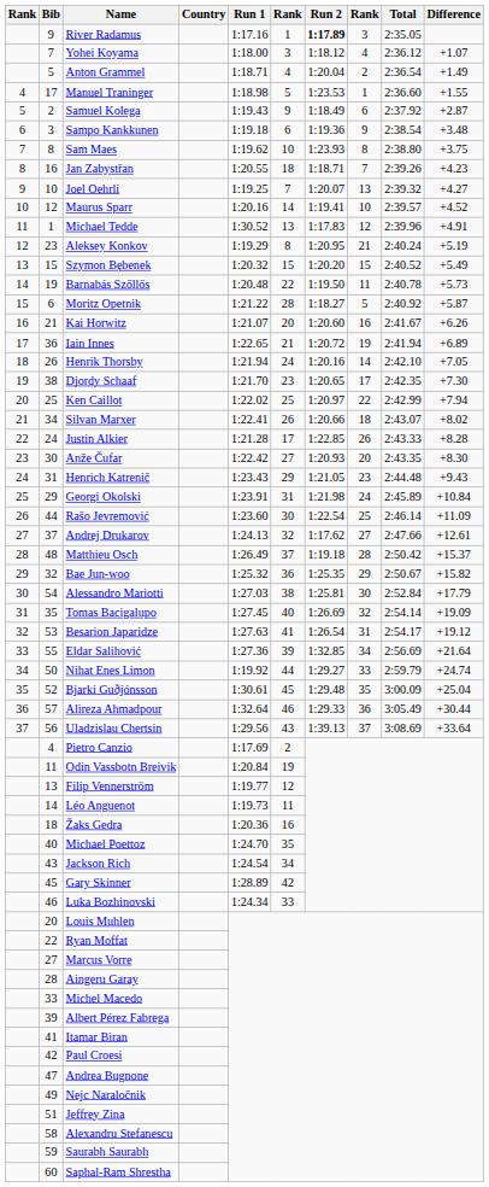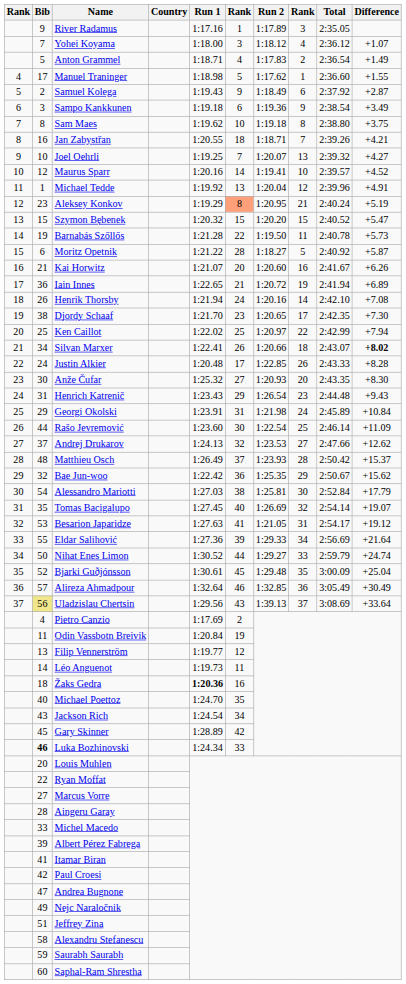 <table class="wikitable sortable" style="text-align:center">
 <tr>
 <th>Rank</th>
 <th>Bib</th>
 <th>Name</th>
 <th>Country</th>
 <th>Run 1</th>
 <th>Rank</th>
 <th>Run 2</th>
 <th>Rank</th>
 <th>Total</th>
 <th>Difference</th>
 </tr>
 <tr>
 <td></td>
 <td>9</td>
 <td align=left><a href='#'>River Radamus</a></td>
 <td align=left></td>
 <td>1:17.16</td>
 <td>1</td>
-<td><strong>1:17.89</strong></td>
+<td>1:17.89</td>
 <td>3</td>
 <td>2:35.05</td>
 <td></td>
 </tr>
 <tr>
 <td></td>
 <td>7</td>
 <td align=left><a href='#'>Yohei Koyama</a></td>
 <td align=left></td>
 <td>1:18.00</td>
 <td>3</td>
 <td>1:18.12</td>
 <td>4</td>
 <td>2:36.12</td>
 <td>+1.07</td>
 </tr>
 <tr>
 <td></td>
 <td>5</td>
 <td align=left><a href='#'>Anton Grammel</a></td>
 <td align=left></td>
 <td>1:18.71</td>
 <td>4</td>
-<td>1:20.04</td>
+<td>1:17.83</td>
 <td>2</td>
 <td>2:36.54</td>
 <td>+1.49</td>
 </tr>
 <tr>
 <td>4</td>
 <td>17</td>
 <td align=left><a href='#'>Manuel Traninger</a></td>
 <td align=left></td>
 <td>1:18.98</td>
 <td>5</td>
-<td>1:23.53</td>
+<td>1:17.62</td>
 <td>1</td>
 <td>2:36.60</td>
 <td>+1.55</td>
 </tr>
 <tr>
 <td>5</td>
 <td>2</td>
 <td align=left><a href='#'>Samuel Kolega</a></td>
 <td align=left></td>
 <td>1:19.43</td>
 <td>9</td>
 <td>1:18.49</td>
 <td>6</td>
 <td>2:37.92</td>
 <td>+2.87</td>
 </tr>
 <tr>
 <td>6</td>
 <td>3</td>
 <td align=left><a href='#'>Sampo Kankkunen</a></td>
 <td align=left></td>
 <td>1:19.18</td>
 <td>6</td>
 <td>1:19.36</td>
 <td>9</td>
 <td>2:38.54</td>
-<td>+3.48</td>
+<td>+3.49</td>
 </tr>
 <tr>
 <td>7</td>
 <td>8</td>
 <td align=left><a href='#'>Sam Maes</a></td>
 <td align=left></td>
 <td>1:19.62</td>
 <td>10</td>
-<td>1:23.93</td>
+<td>1:19.18</td>
 <td>8</td>
 <td>2:38.80</td>
 <td>+3.75</td>
 </tr>
 <tr>
 <td>8</td>
 <td>16</td>
 <td align=left><a href='#'>Jan Zabystřan</a></td>
 <td align=left></td>
 <td>1:20.55</td>
 <td>18</td>
 <td>1:18.71</td>
 <td>7</td>
 <td>2:39.26</td>
-<td>+4.23</td>
+<td>+4.21</td>
 </tr>
 <tr>
 <td>9</td>
 <td>10</td>
 <td align=left><a href='#'>Joel Oehrli</a></td>
 <td align=left></td>
 <td>1:19.25</td>
 <td>7</td>
 <td>1:20.07</td>
 <td>13</td>
 <td>2:39.32</td>
 <td>+4.27</td>
 </tr>
 <tr>
 <td>10</td>
 <td>12</td>
 <td align=left><a href='#'>Maurus Sparr</a></td>
 <td align=left></td>
 <td>1:20.16</td>
 <td>14</td>
 <td>1:19.41</td>
 <td>10</td>
 <td>2:39.57</td>
 <td>+4.52</td>
 </tr>
 <tr>
 <td>11</td>
 <td>1</td>
 <td align=left><a href='#'>Michael Tedde</a></td>
 <td align=left></td>
-<td>1:30.52</td>
+<td>1:19.92</td>
 <td>13</td>
-<td>1:17.83</td>
+<td>1:20.04</td>
 <td>12</td>
 <td>2:39.96</td>
 <td>+4.91</td>
 </tr>
 <tr>
 <td>12</td>
 <td>23</td>
 <td align=left><a href='#'>Aleksey Konkov</a></td>
 <td align=left></td>
 <td>1:19.29</td>
-<td>8</td>
+<td style="background: lightsalmon;">8</td>
 <td>1:20.95</td>
 <td>21</td>
 <td>2:40.24</td>
 <td>+5.19</td>
 </tr>
 <tr>
 <td>13</td>
 <td>15</td>
 <td align=left><a href='#'>Szymon Bębenek</a></td>
 <td align=left></td>
 <td>1:20.32</td>
 <td>15</td>
 <td>1:20.20</td>
 <td>15</td>
 <td>2:40.52</td>
-<td>+5.49</td>
+<td>+5.47</td>
 </tr>
 <tr>
 <td>14</td>
 <td>19</td>
 <td align=left><a href='#'>Barnabás Szőllős</a></td>
 <td align=left></td>
-<td>1:20.48</td>
+<td>1:21.28</td>
 <td>22</td>
 <td>1:19.50</td>
 <td>11</td>
 <td>2:40.78</td>
 <td>+5.73</td>
 </tr>
 <tr>
 <td>15</td>
 <td>6</td>
 <td align=left><a href='#'>Moritz Opetnik</a></td>
 <td align=left></td>
 <td>1:21.22</td>
 <td>28</td>
 <td>1:18.27</td>
 <td>5</td>
 <td>2:40.92</td>
 <td>+5.87</td>
 </tr>
 <tr>
 <td>16</td>
 <td>21</td>
 <td align=left><a href='#'>Kai Horwitz</a></td>
 <td align=left></td>
 <td>1:21.07</td>
 <td>20</td>
 <td>1:20.60</td>
 <td>16</td>
 <td>2:41.67</td>
 <td>+6.26</td>
 </tr>
 <tr>
 <td>17</td>
 <td>36</td>
 <td align=left><a href='#'>Iain Innes</a></td>
 <td align=left></td>
 <td>1:22.65</td>
 <td>21</td>
 <td>1:20.72</td>
 <td>19</td>
 <td>2:41.94</td>
 <td>+6.89</td>
 </tr>
 <tr>
 <td>18</td>
 <td>26</td>
 <td align=left><a href='#'>Henrik Thorsby</a></td>
 <td align=left></td>
 <td>1:21.94</td>
 <td>24</td>
 <td>1:20.16</td>
 <td>14</td>
 <td>2:42.10</td>
-<td>+7.05</td>
+<td>+7.08</td>
 </tr>
 <tr>
 <td>19</td>
 <td>38</td>
 <td align=left><a href='#'>Djordy Schaaf</a></td>
 <td align=left></td>
 <td>1:21.70</td>
 <td>23</td>
 <td>1:20.65</td>
 <td>17</td>
 <td>2:42.35</td>
 <td>+7.30</td>
 </tr>
 <tr>
 <td>20</td>
 <td>25</td>
 <td align=left><a href='#'>Ken Caillot</a></td>
 <td align=left></td>
 <td>1:22.02</td>
 <td>25</td>
 <td>1:20.97</td>
 <td>22</td>
 <td>2:42.99</td>
 <td>+7.94</td>
 </tr>
 <tr>
 <td>21</td>
 <td>34</td>
 <td align=left><a href='#'>Silvan Marxer</a></td>
 <td align=left></td>
 <td>1:22.41</td>
 <td>26</td>
 <td>1:20.66</td>
 <td>18</td>
 <td>2:43.07</td>
-<td>+8.02</td>
+<td><strong>+8.02</strong></td>
 </tr>
 <tr>
 <td>22</td>
 <td>24</td>
 <td align=left><a href='#'>Justin Alkier</a></td>
 <td align=left></td>
-<td>1:21.28</td>
+<td>1:20.48</td>
 <td>17</td>
 <td>1:22.85</td>
 <td>26</td>
 <td>2:43.33</td>
 <td>+8.28</td>
 </tr>
 <tr>
 <td>23</td>
 <td>30</td>
 <td align=left><a href='#'>Anže Čufar</a></td>
 <td align=left></td>
-<td>1:22.42</td>
+<td>1:25.32</td>
 <td>27</td>
 <td>1:20.93</td>
 <td>20</td>
 <td>2:43.35</td>
 <td>+8.30</td>
 </tr>
 <tr>
 <td>24</td>
 <td>31</td>
 <td align=left><a href='#'>Henrich Katrenič</a></td>
 <td align=left></td>
 <td>1:23.43</td>
 <td>29</td>
-<td>1:21.05</td>
+<td>1:26.54</td>
 <td>23</td>
 <td>2:44.48</td>
 <td>+9.43</td>
 </tr>
 <tr>
 <td>25</td>
 <td>29</td>
 <td align=left><a href='#'>Georgi Okolski</a></td>
 <td align=left></td>
 <td>1:23.91</td>
 <td>31</td>
 <td>1:21.98</td>
 <td>24</td>
 <td>2:45.89</td>
 <td>+10.84</td>
 </tr>
 <tr>
 <td>26</td>
 <td>44</td>
 <td align=left><a href='#'>Rašo Jevremović</a></td>
 <td align=left></td>
 <td>1:23.60</td>
 <td>30</td>
 <td>1:22.54</td>
 <td>25</td>
 <td>2:46.14</td>
 <td>+11.09</td>
 </tr>
 <tr>
 <td>27</td>
 <td>37</td>
 <td align=left><a href='#'>Andrej Drukarov</a></td>
 <td align=left></td>
 <td>1:24.13</td>
 <td>32</td>
-<td>1:17.62</td>
+<td>1:23.53</td>
 <td>27</td>
 <td>2:47.66</td>
-<td>+12.61</td>
+<td>+12.62</td>
 </tr>
 <tr>
 <td>28</td>
 <td>48</td>
 <td align=left><a href='#'>Matthieu Osch</a></td>
 <td align=left></td>
 <td>1:26.49</td>
 <td>37</td>
-<td>1:19.18</td>
+<td>1:23.93</td>
 <td>28</td>
 <td>2:50.42</td>
 <td>+15.37</td>
 </tr>
 <tr>
 <td>29</td>
 <td>32</td>
 <td align=left><a href='#'>Bae Jun-woo</a></td>
 <td align=left></td>
-<td>1:25.32</td>
+<td>1:22.42</td>
 <td>36</td>
 <td>1:25.35</td>
 <td>29</td>
 <td>2:50.67</td>
-<td>+15.82</td>
+<td>+15.62</td>
 </tr>
 <tr>
 <td>30</td>
 <td>54</td>
 <td align=left><a href='#'>Alessandro Mariotti</a></td>
 <td align=left></td>
 <td>1:27.03</td>
 <td>38</td>
 <td>1:25.81</td>
 <td>30</td>
 <td>2:52.84</td>
 <td>+17.79</td>
 </tr>
 <tr>
 <td>31</td>
 <td>35</td>
 <td align=left><a href='#'>Tomas Bacigalupo</a></td>
 <td align=left></td>
 <td>1:27.45</td>
 <td>40</td>
 <td>1:26.69</td>
 <td>32</td>
 <td>2:54.14</td>
-<td>+19.09</td>
+<td>+19.07</td>
 </tr>
 <tr>
 <td>32</td>
 <td>53</td>
 <td align=left><a href='#'>Besarion Japaridze</a></td>
 <td align=left></td>
 <td>1:27.63</td>
 <td>41</td>
-<td>1:26.54</td>
+<td>1:21.05</td>
 <td>31</td>
 <td>2:54.17</td>
 <td>+19.12</td>
 </tr>
 <tr>
 <td>33</td>
 <td>55</td>
 <td align=left><a href='#'>Eldar Salihović</a></td>
 <td align=left></td>
 <td>1:27.36</td>
 <td>39</td>
-<td>1:32.85</td>
+<td>1:29.33</td>
 <td>34</td>
 <td>2:56.69</td>
 <td>+21.64</td>
 </tr>
 <tr>
 <td>34</td>
 <td>50</td>
 <td align=left><a href='#'>Nihat Enes Limon</a></td>
 <td align=left></td>
-<td>1:19.92</td>
+<td>1:30.52</td>
 <td>44</td>
 <td>1:29.27</td>
 <td>33</td>
 <td>2:59.79</td>
 <td>+24.74</td>
 </tr>
 <tr>
 <td>35</td>
 <td>52</td>
 <td align=left><a href='#'>Bjarki Guðjónsson</a></td>
 <td align=left></td>
 <td>1:30.61</td>
 <td>45</td>
 <td>1:29.48</td>
 <td>35</td>
 <td>3:00.09</td>
 <td>+25.04</td>
 </tr>
 <tr>
 <td>36</td>
 <td>57</td>
 <td align=left><a href='#'>Alireza Ahmadpour</a></td>
 <td align=left></td>
 <td>1:32.64</td>
 <td>46</td>
-<td>1:29.33</td>
+<td>1:32.85</td>
 <td>36</td>
 <td>3:05.49</td>
-<td>+30.44</td>
+<td>+30.49</td>
 </tr>
 <tr>
 <td>37</td>
-<td>56</td>
+<td style="background: khaki;">56</td>
 <td align=left><a href='#'>Uladzislau Chertsin</a></td>
 <td align=left></td>
 <td>1:29.56</td>
 <td>43</td>
 <td>1:39.13</td>
 <td>37</td>
 <td>3:08.69</td>
 <td>+33.64</td>
 </tr>
 <tr>
 <td></td>
 <td>4</td>
 <td align=left><a href='#'>Pietro Canzio</a></td>
 <td align=left></td>
 <td>1:17.69</td>
 <td>2</td>
 <td rowspan=9 colspan=4></td>
 </tr>
 <tr>
 <td></td>
 <td>11</td>
 <td align=left><a href='#'>Odin Vassbotn Breivik</a></td>
 <td align=left></td>
 <td>1:20.84</td>
 <td>19</td>
 </tr>
 <tr>
 <td></td>
 <td>13</td>
 <td align=left><a href='#'>Filip Vennerström</a></td>
 <td align=left></td>
 <td>1:19.77</td>
 <td>12</td>
 </tr>
 <tr>
 <td></td>
 <td>14</td>
 <td align=left><a href='#'>Léo Anguenot</a></td>
 <td align=left></td>
 <td>1:19.73</td>
 <td>11</td>
 </tr>
 <tr>
 <td></td>
 <td>18</td>
 <td align=left><a href='#'>Žaks Gedra</a></td>
 <td align=left></td>
-<td>1:20.36</td>
+<td><strong>1:20.36</strong></td>
 <td>16</td>
 </tr>
 <tr>
 <td></td>
 <td>40</td>
 <td align=left><a href='#'>Michael Poettoz</a></td>
 <td align=left></td>
 <td>1:24.70</td>
 <td>35</td>
 </tr>
 <tr>
 <td></td>
 <td>43</td>
 <td align=left><a href='#'>Jackson Rich</a></td>
 <td align=left></td>
 <td>1:24.54</td>
 <td>34</td>
 </tr>
 <tr>
 <td></td>
 <td>45</td>
 <td align=left><a href='#'>Gary Skinner</a></td>
 <td align=left></td>
 <td>1:28.89</td>
 <td>42</td>
 </tr>
 <tr>
 <td></td>
-<td>46</td>
+<td><strong>46</strong></td>
 <td align=left><a href='#'>Luka Bozhinovski</a></td>
 <td align=left></td>
 <td>1:24.34</td>
 <td>33</td>
 </tr>
 <tr>
 <td></td>
 <td>20</td>
 <td align=left><a href='#'>Louis Muhlen</a></td>
 <td align=left></td>
 <td rowspan=14 colspan=6></td>
 </tr>
 <tr>
 <td></td>
 <td>22</td>
 <td align=left><a href='#'>Ryan Moffat</a></td>
 <td align=left></td>
 </tr>
 <tr>
 <td></td>
 <td>27</td>
 <td align=left><a href='#'>Marcus Vorre</a></td>
 <td align=left></td>
 </tr>
 <tr>
 <td></td>
 <td>28</td>
 <td align=left><a href='#'>Aingeru Garay</a></td>
 <td align=left></td>
 </tr>
 <tr>
 <td></td>
 <td>33</td>
 <td align=left><a href='#'>Michel Macedo</a></td>
 <td align=left></td>
 </tr>
 <tr>
 <td></td>
 <td>39</td>
 <td align=left><a href='#'>Albert Pérez Fabrega</a></td>
 <td align=left></td>
 </tr>
 <tr>
 <td></td>
 <td>41</td>
 <td align=left><a href='#'>Itamar Biran</a></td>
 <td align=left></td>
 </tr>
 <tr>
 <td></td>
 <td>42</td>
 <td align=left><a href='#'>Paul Croesi</a></td>
 <td align=left></td>
 </tr>
 <tr>
 <td></td>
 <td>47</td>
 <td align=left><a href='#'>Andrea Bugnone</a></td>
 <td align=left></td>
 </tr>
 <tr>
 <td></td>
 <td>49</td>
 <td align=left><a href='#'>Nejc Naraločnik</a></td>
 <td align=left></td>
 </tr>
 <tr>
 <td></td>
 <td>51</td>
 <td align=left><a href='#'>Jeffrey Zina</a></td>
 <td align=left></td>
 </tr>
 <tr>
 <td></td>
 <td>58</td>
 <td align=left><a href='#'>Alexandru Stefanescu</a></td>
 <td align=left></td>
 </tr>
 <tr>
 <td></td>
 <td>59</td>
 <td align=left><a href='#'>Saurabh Saurabh</a></td>
 <td align=left></td>
 </tr>
 <tr>
 <td></td>
 <td>60</td>
 <td align=left><a href='#'>Saphal-Ram Shrestha</a></td>
 <td align=left></td>
 </tr>
 </table>
